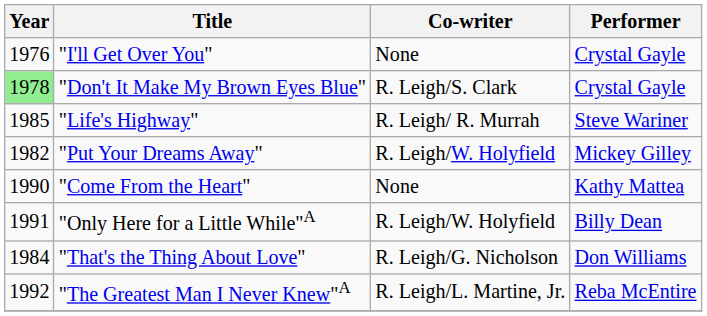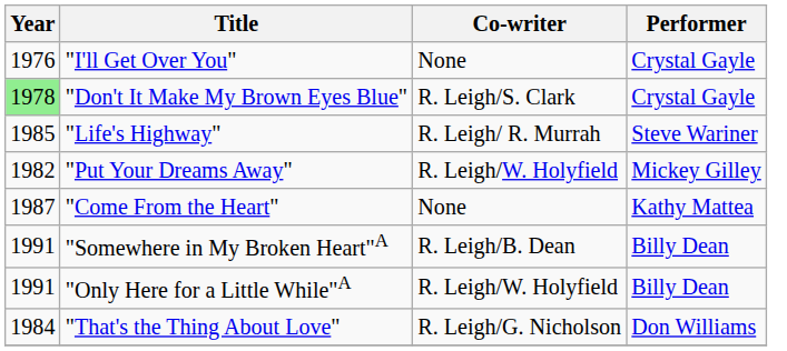 <table class="wikitable sortable" style="font-size: 95%;">
 <tr>
 <th>Year</th>
 <th>Title</th>
 <th>Co-writer</th>
 <th>Performer</th>
 </tr>
 <tr>
 <td>1976</td>
 <td>"<a href='#'>I'll Get Over You</a>"</td>
 <td>None</td>
 <td><a href='#'>Crystal Gayle</a></td>
 </tr>
 <tr>
 <td style="background: lightgreen;">1978</td>
 <td>"<a href='#'>Don't It Make My Brown Eyes Blue</a>"</td>
 <td>R. Leigh/S. Clark</td>
 <td><a href='#'>Crystal Gayle</a></td>
 </tr>
 <tr>
 <td>1985</td>
 <td>"<a href='#'>Life's Highway</a>"</td>
 <td>R. Leigh/ R. Murrah</td>
 <td><a href='#'>Steve Wariner</a></td>
 </tr>
 <tr>
 <td>1982</td>
 <td>"<a href='#'>Put Your Dreams Away</a>"</td>
 <td>R. Leigh/<a href='#'>W. Holyfield</a></td>
 <td><a href='#'>Mickey Gilley</a></td>
 </tr>
 <tr>
-<td>1990</td>
+<td>1987</td>
 <td>"<a href='#'>Come From the Heart</a>"</td>
 <td>None</td>
 <td><a href='#'>Kathy Mattea</a></td>
+</tr>
+<tr>
+<td>1991</td>
+<td>"Somewhere in My Broken Heart"<sup>A</sup></td>
+<td>R. Leigh/B. Dean</td>
+<td><a href='#'>Billy Dean</a></td>
 </tr>
 <tr>
 <td>1991</td>
 <td>"Only Here for a Little While"<sup>A</sup></td>
 <td>R. Leigh/W. Holyfield</td>
 <td><a href='#'>Billy Dean</a></td>
 </tr>
 <tr>
 <td>1984</td>
 <td>"<a href='#'>That's the Thing About Love</a>"</td>
 <td>R. Leigh/G. Nicholson</td>
 <td><a href='#'>Don Williams</a></td>
 </tr>
 <tr>
-<td>1992</td>
-<td>"<a href='#'>The Greatest Man I Never Knew</a>"<sup>A</sup></td>
-<td>R. Leigh/L. Martine, Jr.</td>
-<td><a href='#'>Reba McEntire</a></td>
-</tr>
-<tr>
 </tr>
 </table>
